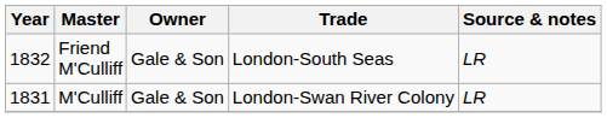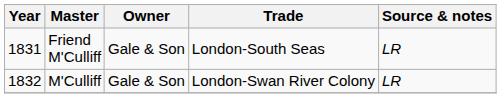 <table class=" wikitable">
 <tr>
 <th>Year</th>
 <th>Master</th>
 <th>Owner</th>
 <th>Trade</th>
 <th>Source & notes</th>
 </tr>
 <tr>
-<td>1832</td>
+<td>1831</td>
 <td>Friend<br>M'Culliff</td>
 <td>Gale & Son</td>
 <td>London-South Seas</td>
 <td><em>LR</em></td>
 </tr>
 <tr>
-<td>1831</td>
+<td>1832</td>
 <td>M'Culliff</td>
 <td>Gale & Son</td>
 <td>London-Swan River Colony</td>
 <td><em>LR</em></td>
 </tr>
 <tr>
 </tr>
 </table>
